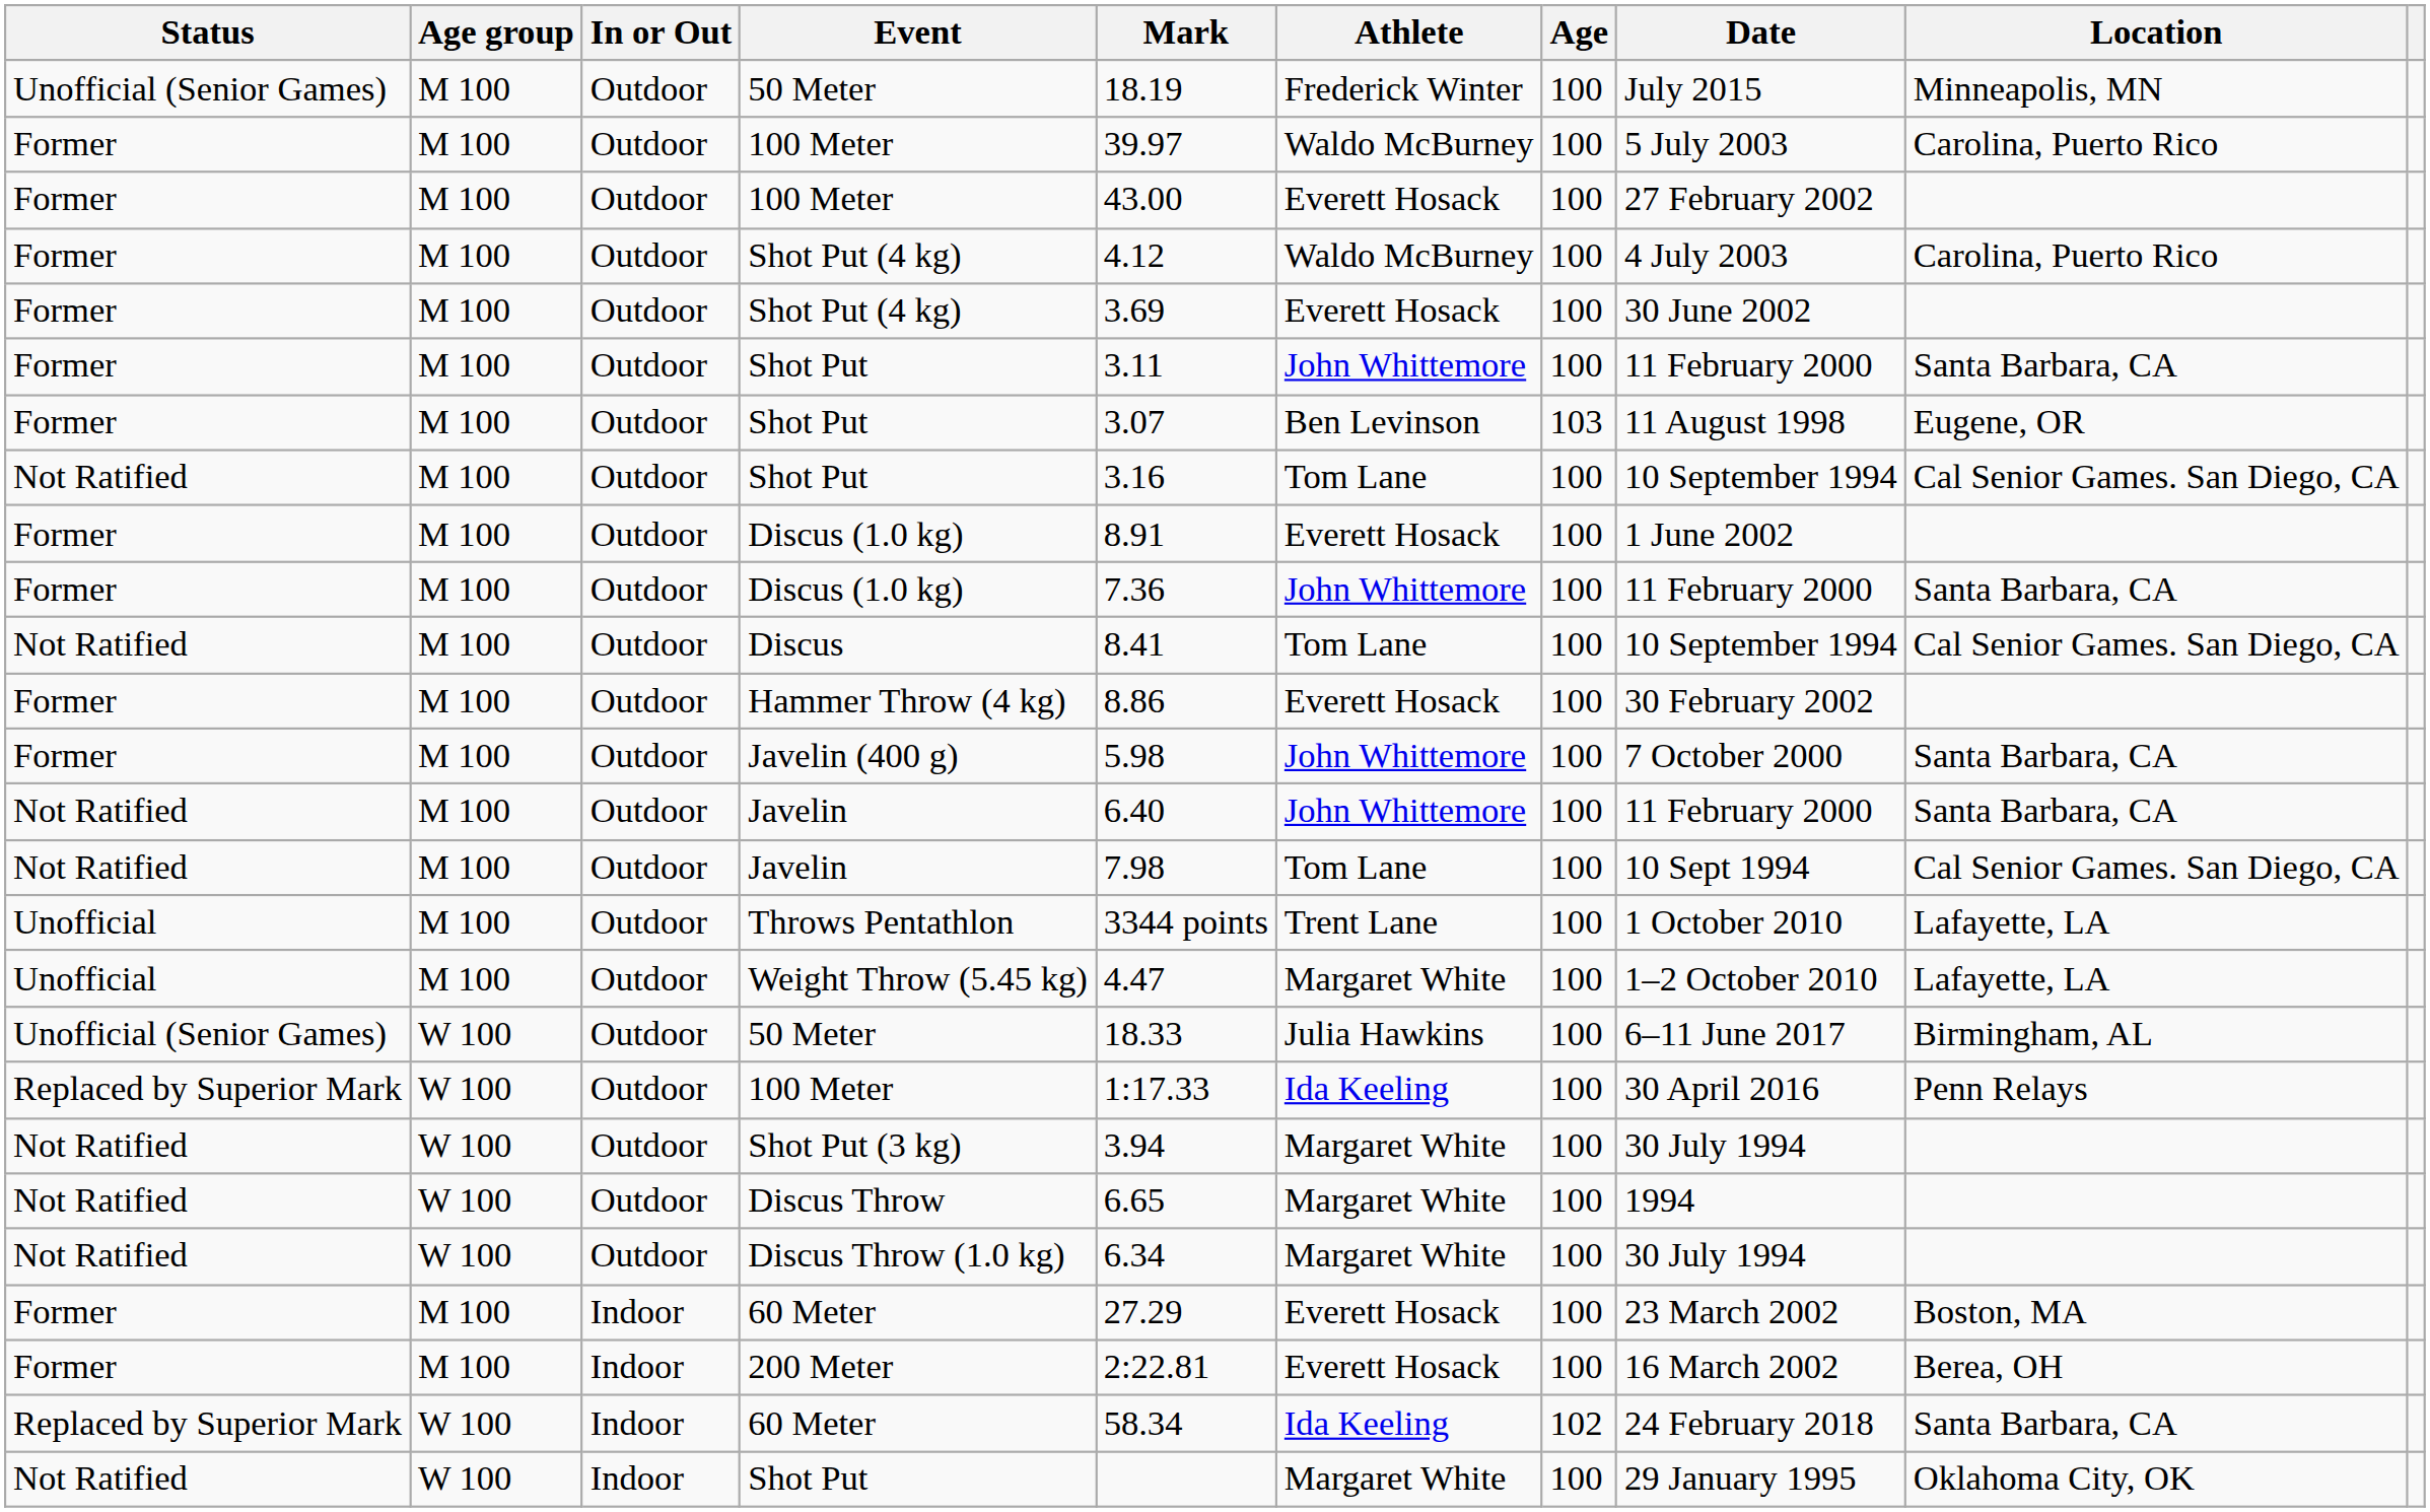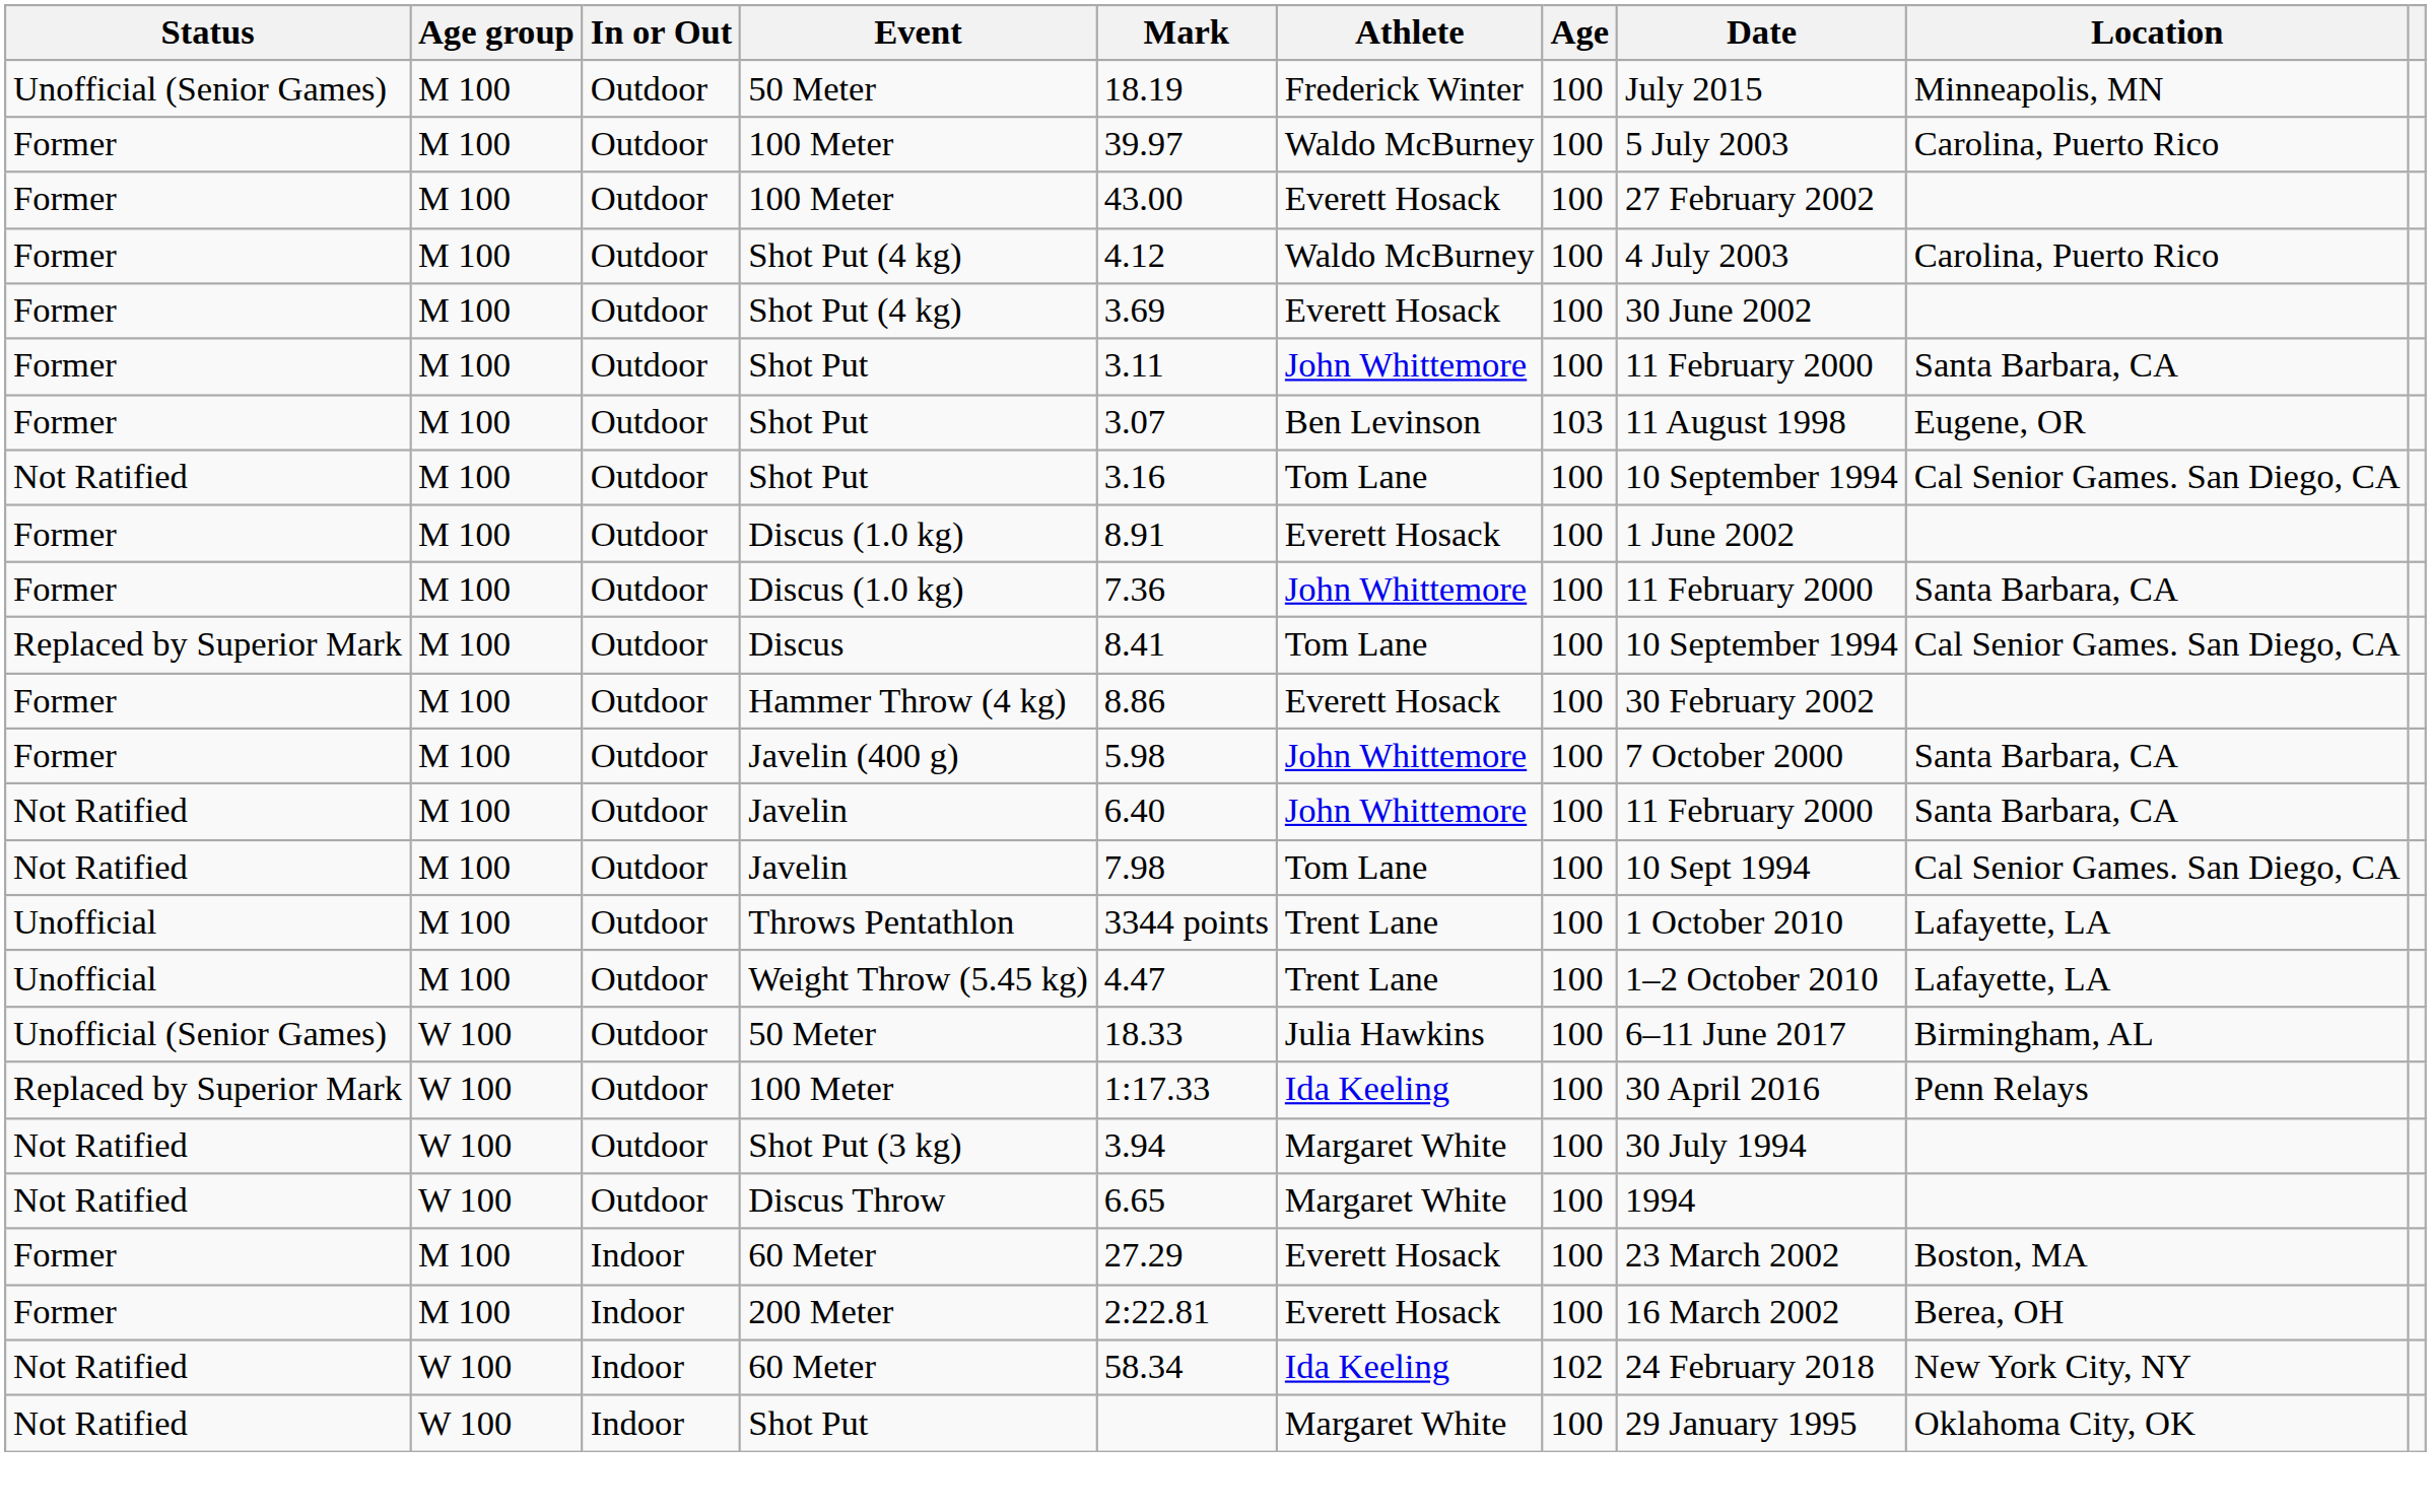 <table class="wikitable sortable">
 <tr>
 <th>Status</th>
 <th>Age group</th>
 <th>In or Out</th>
 <th>Event</th>
 <th>Mark</th>
 <th>Athlete</th>
 <th>Age</th>
 <th>Date</th>
 <th>Location</th>
 <th></th>
 </tr>
 <tr>
 <td>Unofficial (Senior Games)</td>
 <td>M 100</td>
 <td>Outdoor</td>
 <td>50 Meter</td>
 <td>18.19</td>
 <td>Frederick Winter</td>
 <td>100</td>
 <td>July 2015</td>
 <td>Minneapolis, MN</td>
 <td></td>
 </tr>
 <tr>
 <td>Former</td>
 <td>M 100</td>
 <td>Outdoor</td>
 <td>100 Meter</td>
 <td>39.97</td>
 <td>Waldo McBurney</td>
 <td>100</td>
 <td>5 July 2003</td>
 <td>Carolina, Puerto Rico</td>
 <td></td>
 </tr>
 <tr>
 <td>Former</td>
 <td>M 100</td>
 <td>Outdoor</td>
 <td>100 Meter</td>
 <td>43.00</td>
 <td>Everett Hosack</td>
 <td>100</td>
 <td>27 February 2002</td>
 <td></td>
 <td></td>
 </tr>
 <tr>
 <td>Former</td>
 <td>M 100</td>
 <td>Outdoor</td>
 <td>Shot Put (4 kg)</td>
 <td>4.12</td>
 <td>Waldo McBurney</td>
 <td>100</td>
 <td>4 July 2003</td>
 <td>Carolina, Puerto Rico</td>
 <td></td>
 </tr>
 <tr>
 <td>Former</td>
 <td>M 100</td>
 <td>Outdoor</td>
 <td>Shot Put (4 kg)</td>
 <td>3.69</td>
 <td>Everett Hosack</td>
 <td>100</td>
 <td>30 June 2002</td>
 <td></td>
 <td></td>
 </tr>
 <tr>
 <td>Former</td>
 <td>M 100</td>
 <td>Outdoor</td>
 <td>Shot Put</td>
 <td>3.11</td>
 <td><a href='#'>John Whittemore</a></td>
 <td>100</td>
 <td>11 February 2000</td>
 <td>Santa Barbara, CA</td>
 <td></td>
 </tr>
 <tr>
 <td>Former</td>
 <td>M 100</td>
 <td>Outdoor</td>
 <td>Shot Put</td>
 <td>3.07</td>
 <td>Ben Levinson</td>
 <td>103</td>
 <td>11 August 1998</td>
 <td>Eugene, OR</td>
 <td></td>
 </tr>
 <tr>
 <td>Not Ratified</td>
 <td>M 100</td>
 <td>Outdoor</td>
 <td>Shot Put</td>
 <td>3.16</td>
 <td>Tom Lane</td>
 <td>100</td>
 <td>10 September 1994</td>
 <td>Cal Senior Games. San Diego, CA</td>
 <td></td>
 </tr>
 <tr>
 <td>Former</td>
 <td>M 100</td>
 <td>Outdoor</td>
 <td>Discus (1.0 kg)</td>
 <td>8.91</td>
 <td>Everett Hosack</td>
 <td>100</td>
 <td>1 June 2002</td>
 <td></td>
 <td></td>
 </tr>
 <tr>
 <td>Former</td>
 <td>M 100</td>
 <td>Outdoor</td>
 <td>Discus (1.0 kg)</td>
 <td>7.36</td>
 <td><a href='#'>John Whittemore</a></td>
 <td>100</td>
 <td>11 February 2000</td>
 <td>Santa Barbara, CA</td>
 <td></td>
 </tr>
 <tr>
-<td>Not Ratified</td>
+<td>Replaced by Superior Mark</td>
 <td>M 100</td>
 <td>Outdoor</td>
 <td>Discus</td>
 <td>8.41</td>
 <td>Tom Lane</td>
 <td>100</td>
 <td>10 September 1994</td>
 <td>Cal Senior Games. San Diego, CA</td>
 <td></td>
 </tr>
 <tr>
 <td>Former</td>
 <td>M 100</td>
 <td>Outdoor</td>
 <td>Hammer Throw (4 kg)</td>
 <td>8.86</td>
 <td>Everett Hosack</td>
 <td>100</td>
 <td>30 February 2002</td>
 <td></td>
 <td></td>
 </tr>
 <tr>
 <td>Former</td>
 <td>M 100</td>
 <td>Outdoor</td>
 <td>Javelin (400 g)</td>
 <td>5.98</td>
 <td><a href='#'>John Whittemore</a></td>
 <td>100</td>
 <td>7 October 2000</td>
 <td>Santa Barbara, CA</td>
 <td></td>
 </tr>
 <tr>
 <td>Not Ratified</td>
 <td>M 100</td>
 <td>Outdoor</td>
 <td>Javelin</td>
 <td>6.40</td>
 <td><a href='#'>John Whittemore</a></td>
 <td>100</td>
 <td>11 February 2000</td>
 <td>Santa Barbara, CA</td>
 <td></td>
 </tr>
 <tr>
 <td>Not Ratified</td>
 <td>M 100</td>
 <td>Outdoor</td>
 <td>Javelin</td>
 <td>7.98</td>
 <td>Tom Lane</td>
 <td>100</td>
 <td>10 Sept 1994</td>
 <td>Cal Senior Games. San Diego, CA</td>
 <td></td>
 </tr>
 <tr>
 <td>Unofficial</td>
 <td>M 100</td>
 <td>Outdoor</td>
 <td>Throws Pentathlon</td>
 <td>3344 points</td>
 <td>Trent Lane</td>
 <td>100</td>
 <td>1 October 2010</td>
 <td>Lafayette, LA</td>
 <td></td>
 </tr>
 <tr>
 <td>Unofficial</td>
 <td>M 100</td>
 <td>Outdoor</td>
 <td>Weight Throw (5.45 kg)</td>
 <td>4.47</td>
-<td>Margaret White</td>
+<td>Trent Lane</td>
 <td>100</td>
 <td>1–2 October 2010</td>
 <td>Lafayette, LA</td>
 <td></td>
 </tr>
 <tr>
 <td>Unofficial (Senior Games)</td>
 <td>W 100</td>
 <td>Outdoor</td>
 <td>50 Meter</td>
 <td>18.33 </td>
 <td>Julia Hawkins</td>
 <td>100</td>
 <td>6–11 June 2017</td>
 <td>Birmingham, AL</td>
 <td></td>
 </tr>
 <tr>
 <td>Replaced by Superior Mark</td>
 <td>W 100</td>
 <td>Outdoor</td>
 <td>100 Meter</td>
 <td>1:17.33 </td>
 <td><a href='#'>Ida Keeling</a></td>
 <td>100</td>
 <td>30 April 2016</td>
 <td>Penn Relays</td>
 <td></td>
 </tr>
 <tr>
 <td>Not Ratified</td>
 <td>W 100</td>
 <td>Outdoor</td>
 <td>Shot Put (3 kg)</td>
 <td>3.94</td>
 <td>Margaret White</td>
 <td>100</td>
 <td>30 July 1994</td>
 <td></td>
 <td></td>
 </tr>
 <tr>
 <td>Not Ratified</td>
 <td>W 100</td>
 <td>Outdoor</td>
 <td>Discus Throw</td>
 <td>6.65</td>
 <td>Margaret White</td>
 <td>100</td>
 <td>1994</td>
 <td></td>
 <td></td>
 </tr>
 <tr>
-<td>Not Ratified</td>
-<td>W 100</td>
-<td>Outdoor</td>
-<td>Discus Throw (1.0 kg)</td>
-<td>6.34</td>
-<td>Margaret White</td>
-<td>100</td>
-<td>30 July 1994</td>
-<td></td>
-<td></td>
-</tr>
-<tr>
 <td>Former</td>
 <td>M 100</td>
 <td>Indoor</td>
 <td>60 Meter</td>
 <td>27.29</td>
 <td>Everett Hosack</td>
 <td>100</td>
 <td>23 March 2002</td>
 <td>Boston, MA</td>
 <td></td>
 </tr>
 <tr>
 <td>Former</td>
 <td>M 100</td>
 <td>Indoor</td>
 <td>200 Meter</td>
 <td>2:22.81</td>
 <td>Everett Hosack</td>
 <td>100</td>
 <td>16 March 2002</td>
 <td>Berea, OH</td>
 <td></td>
 </tr>
 <tr>
-<td>Replaced by Superior Mark</td>
+<td>Not Ratified</td>
 <td>W 100</td>
 <td>Indoor</td>
 <td>60 Meter</td>
 <td>58.34</td>
 <td><a href='#'>Ida Keeling</a></td>
 <td>102</td>
 <td>24 February 2018</td>
-<td>Santa Barbara, CA</td>
+<td>New York City, NY</td>
 <td></td>
 </tr>
 <tr>
 <td>Not Ratified</td>
 <td>W 100</td>
 <td>Indoor</td>
 <td>Shot Put</td>
 <td></td>
 <td>Margaret White</td>
 <td>100</td>
 <td>29 January 1995</td>
 <td>Oklahoma City, OK</td>
 <td></td>
 </tr>
 </table>
